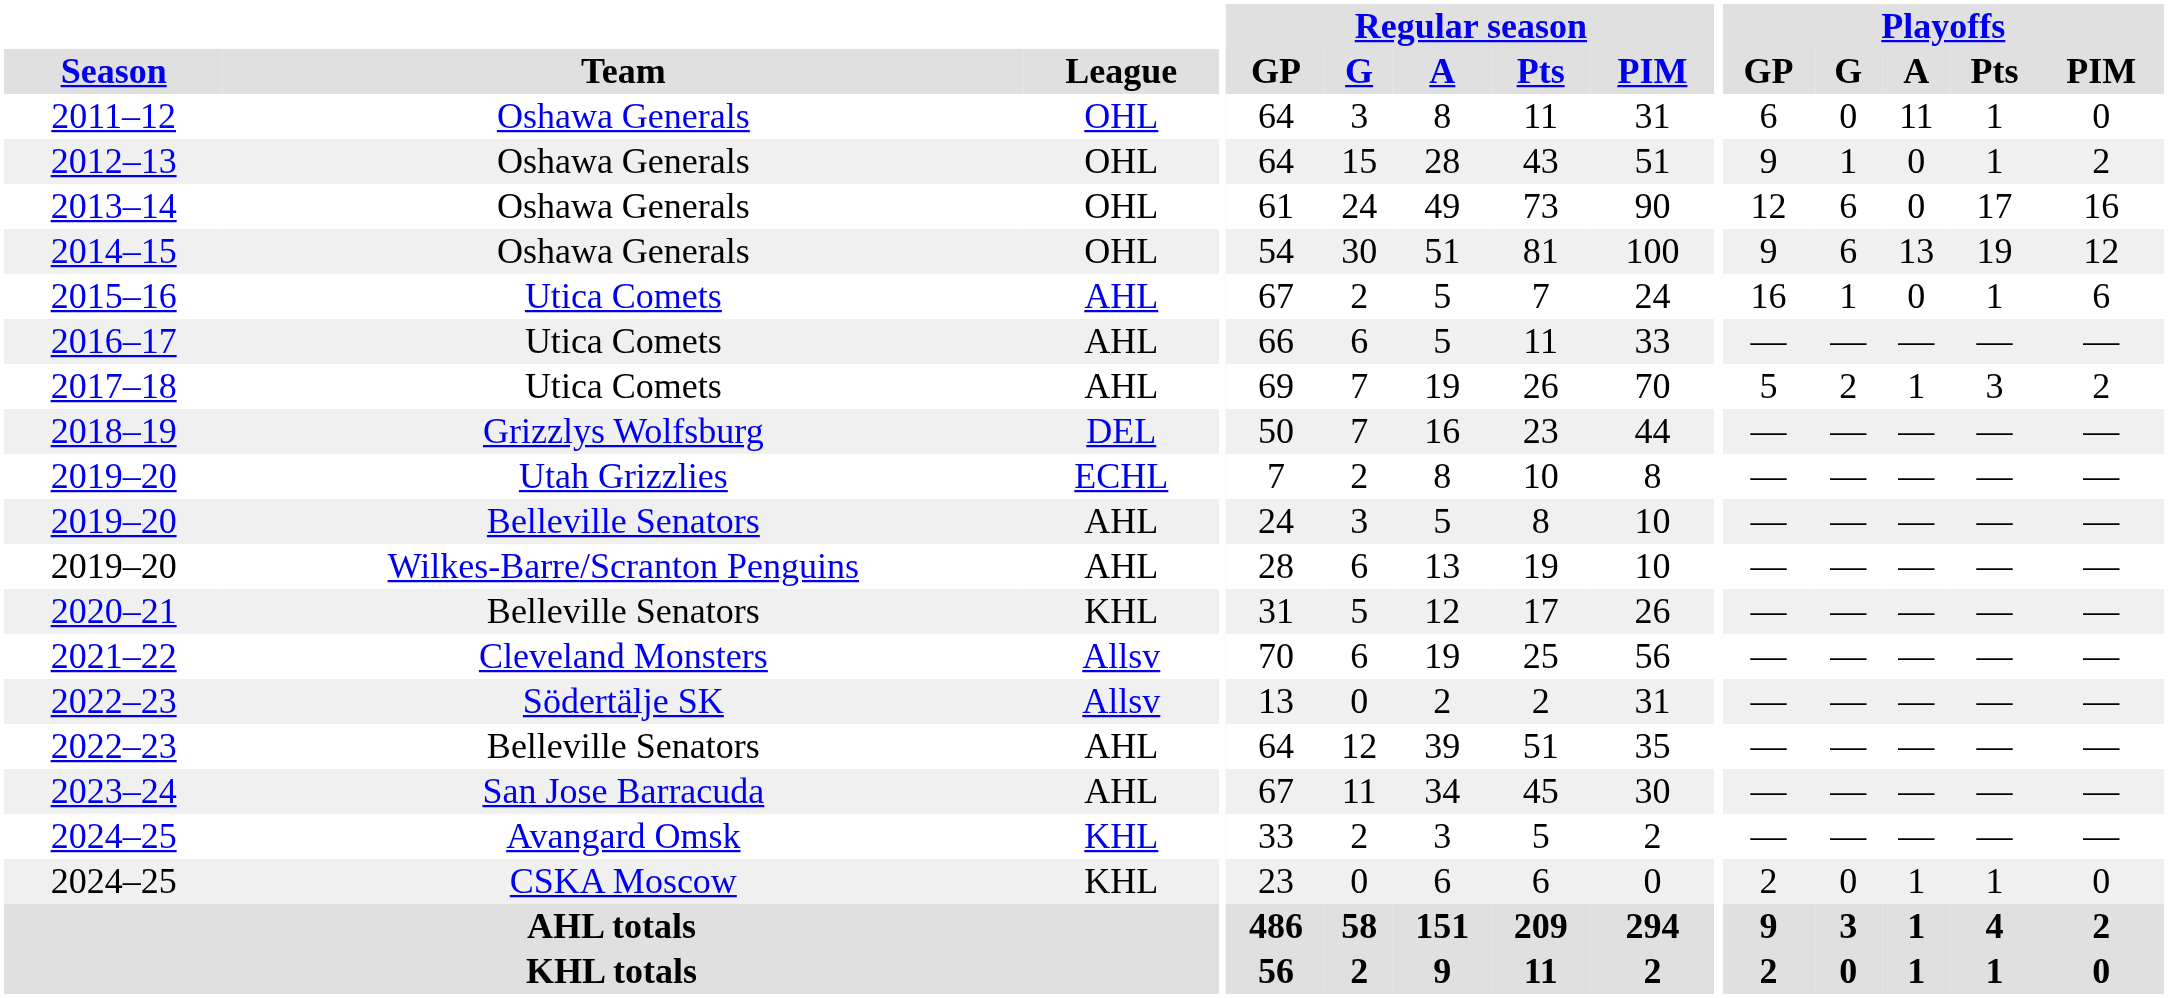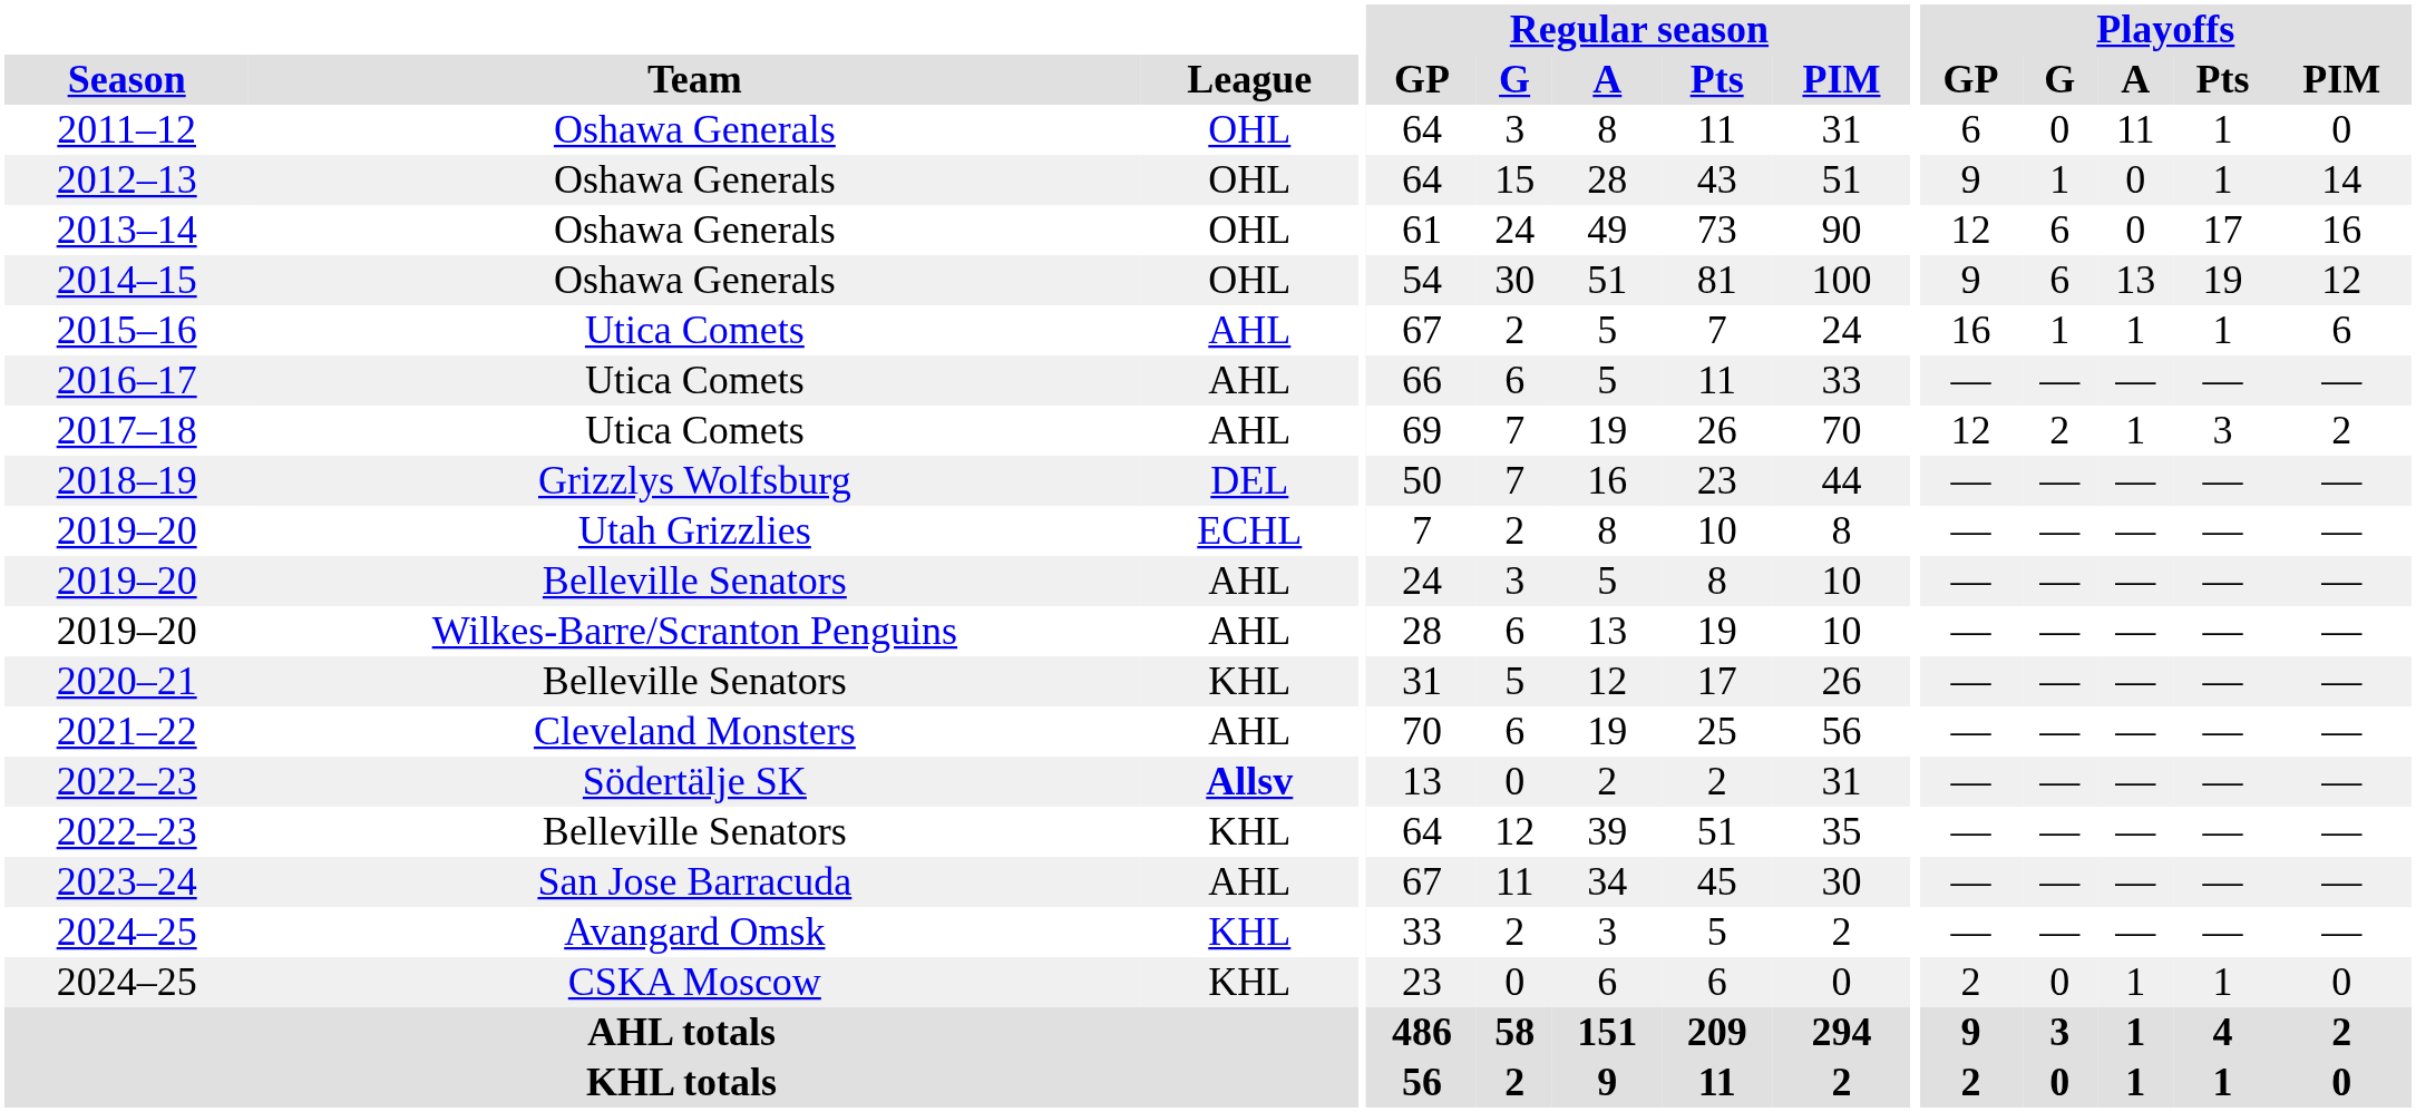 <table border="0" cellpadding="1" cellspacing="0" style="text-align:center; width:60em">
 <tr bgcolor="#e0e0e0">
 <th colspan="3" bgcolor="#ffffff"></th>
 <th rowspan="99" bgcolor="#ffffff"></th>
 <th colspan="5"><a href='#'>Regular season</a></th>
 <th rowspan="99" bgcolor="#ffffff"></th>
 <th colspan="5"><a href='#'>Playoffs</a></th>
 </tr>
 <tr bgcolor="#e0e0e0">
 <th><a href='#'>Season</a></th>
 <th>Team</th>
 <th>League</th>
 <th>GP</th>
 <th><a href='#'>G</a></th>
 <th><a href='#'>A</a></th>
 <th><a href='#'>Pts</a></th>
 <th><a href='#'>PIM</a></th>
 <th>GP</th>
 <th>G</th>
 <th>A</th>
 <th>Pts</th>
 <th>PIM</th>
 </tr>
 <tr>
 <td><a href='#'>2011–12</a></td>
 <td><a href='#'>Oshawa Generals</a></td>
 <td><a href='#'>OHL</a></td>
 <td>64</td>
 <td>3</td>
 <td>8</td>
 <td>11</td>
 <td>31</td>
 <td>6</td>
 <td>0</td>
 <td>11</td>
 <td>1</td>
 <td>0</td>
 </tr>
 <tr bgcolor="#f0f0f0">
 <td><a href='#'>2012–13</a></td>
 <td>Oshawa Generals</td>
 <td>OHL</td>
 <td>64</td>
 <td>15</td>
 <td>28</td>
 <td>43</td>
 <td>51</td>
 <td>9</td>
 <td>1</td>
 <td>0</td>
 <td>1</td>
-<td>2</td>
+<td>14</td>
 </tr>
 <tr>
 <td><a href='#'>2013–14</a></td>
 <td>Oshawa Generals</td>
 <td>OHL</td>
 <td>61</td>
 <td>24</td>
 <td>49</td>
 <td>73</td>
 <td>90</td>
 <td>12</td>
 <td>6</td>
 <td>0</td>
 <td>17</td>
 <td>16</td>
 </tr>
 <tr bgcolor="#f0f0f0">
 <td><a href='#'>2014–15</a></td>
 <td>Oshawa Generals</td>
 <td>OHL</td>
 <td>54</td>
 <td>30</td>
 <td>51</td>
 <td>81</td>
 <td>100</td>
 <td>9</td>
 <td>6</td>
 <td>13</td>
 <td>19</td>
 <td>12</td>
 </tr>
 <tr>
 <td><a href='#'>2015–16</a></td>
 <td><a href='#'>Utica Comets</a></td>
 <td><a href='#'>AHL</a></td>
 <td>67</td>
 <td>2</td>
 <td>5</td>
 <td>7</td>
 <td>24</td>
 <td>16</td>
 <td>1</td>
-<td>0</td>
+<td>1</td>
 <td>1</td>
 <td>6</td>
 </tr>
 <tr bgcolor="#f0f0f0">
 <td><a href='#'>2016–17</a></td>
 <td>Utica Comets</td>
 <td>AHL</td>
 <td>66</td>
 <td>6</td>
 <td>5</td>
 <td>11</td>
 <td>33</td>
 <td>—</td>
 <td>—</td>
 <td>—</td>
 <td>—</td>
 <td>—</td>
 </tr>
 <tr>
 <td><a href='#'>2017–18</a></td>
 <td>Utica Comets</td>
 <td>AHL</td>
 <td>69</td>
 <td>7</td>
 <td>19</td>
 <td>26</td>
 <td>70</td>
-<td>5</td>
+<td>12</td>
 <td>2</td>
 <td>1</td>
 <td>3</td>
 <td>2</td>
 </tr>
 <tr bgcolor="#f0f0f0">
 <td><a href='#'>2018–19</a></td>
 <td><a href='#'>Grizzlys Wolfsburg</a></td>
 <td><a href='#'>DEL</a></td>
 <td>50</td>
 <td>7</td>
 <td>16</td>
 <td>23</td>
 <td>44</td>
 <td>—</td>
 <td>—</td>
 <td>—</td>
 <td>—</td>
 <td>—</td>
 </tr>
 <tr>
 <td><a href='#'>2019–20</a></td>
 <td><a href='#'>Utah Grizzlies</a></td>
 <td><a href='#'>ECHL</a></td>
 <td>7</td>
 <td>2</td>
 <td>8</td>
 <td>10</td>
 <td>8</td>
 <td>—</td>
 <td>—</td>
 <td>—</td>
 <td>—</td>
 <td>—</td>
 </tr>
 <tr bgcolor="#f0f0f0">
 <td><a href='#'>2019–20</a></td>
 <td><a href='#'>Belleville Senators</a></td>
 <td>AHL</td>
 <td>24</td>
 <td>3</td>
 <td>5</td>
 <td>8</td>
 <td>10</td>
 <td>—</td>
 <td>—</td>
 <td>—</td>
 <td>—</td>
 <td>—</td>
 </tr>
 <tr>
 <td>2019–20</td>
 <td><a href='#'>Wilkes-Barre/Scranton Penguins</a></td>
 <td>AHL</td>
 <td>28</td>
 <td>6</td>
 <td>13</td>
 <td>19</td>
 <td>10</td>
 <td>—</td>
 <td>—</td>
 <td>—</td>
 <td>—</td>
 <td>—</td>
 </tr>
 <tr bgcolor="#f0f0f0">
 <td><a href='#'>2020–21</a></td>
 <td>Belleville Senators</td>
 <td>KHL</td>
 <td>31</td>
 <td>5</td>
 <td>12</td>
 <td>17</td>
 <td>26</td>
 <td>—</td>
 <td>—</td>
 <td>—</td>
 <td>—</td>
 <td>—</td>
 </tr>
 <tr>
 <td><a href='#'>2021–22</a></td>
 <td><a href='#'>Cleveland Monsters</a></td>
-<td><a href='#'>Allsv</a></td>
+<td>AHL</td>
 <td>70</td>
 <td>6</td>
 <td>19</td>
 <td>25</td>
 <td>56</td>
 <td>—</td>
 <td>—</td>
 <td>—</td>
 <td>—</td>
 <td>—</td>
 </tr>
 <tr bgcolor="#f0f0f0">
 <td><a href='#'>2022–23</a></td>
 <td><a href='#'>Södertälje SK</a></td>
-<td><a href='#'>Allsv</a></td>
+<td><strong><a href='#'>Allsv</a></strong></td>
 <td>13</td>
 <td>0</td>
 <td>2</td>
 <td>2</td>
 <td>31</td>
 <td>—</td>
 <td>—</td>
 <td>—</td>
 <td>—</td>
 <td>—</td>
 </tr>
 <tr>
 <td><a href='#'>2022–23</a></td>
 <td>Belleville Senators</td>
-<td>AHL</td>
+<td>KHL</td>
 <td>64</td>
 <td>12</td>
 <td>39</td>
 <td>51</td>
 <td>35</td>
 <td>—</td>
 <td>—</td>
 <td>—</td>
 <td>—</td>
 <td>—</td>
 </tr>
 <tr bgcolor="#f0f0f0">
 <td><a href='#'>2023–24</a></td>
 <td><a href='#'>San Jose Barracuda</a></td>
 <td>AHL</td>
 <td>67</td>
 <td>11</td>
 <td>34</td>
 <td>45</td>
 <td>30</td>
 <td>—</td>
 <td>—</td>
 <td>—</td>
 <td>—</td>
 <td>—</td>
 </tr>
 <tr>
 <td><a href='#'>2024–25</a></td>
 <td><a href='#'>Avangard Omsk</a></td>
 <td><a href='#'>KHL</a></td>
 <td>33</td>
 <td>2</td>
 <td>3</td>
 <td>5</td>
 <td>2</td>
 <td>—</td>
 <td>—</td>
 <td>—</td>
 <td>—</td>
 <td>—</td>
 </tr>
 <tr bgcolor="#f0f0f0">
 <td>2024–25</td>
 <td><a href='#'>CSKA Moscow</a></td>
 <td>KHL</td>
 <td>23</td>
 <td>0</td>
 <td>6</td>
 <td>6</td>
 <td>0</td>
 <td>2</td>
 <td>0</td>
 <td>1</td>
 <td>1</td>
 <td>0</td>
 </tr>
 <tr bgcolor="#e0e0e0">
 <th colspan="3">AHL totals</th>
 <th>486</th>
 <th>58</th>
 <th>151</th>
 <th>209</th>
 <th>294</th>
 <th>9</th>
 <th>3</th>
 <th>1</th>
 <th>4</th>
 <th>2</th>
 </tr>
 <tr bgcolor="#e0e0e0">
 <th colspan="3">KHL totals</th>
 <th>56</th>
 <th>2</th>
 <th>9</th>
 <th>11</th>
 <th>2</th>
 <th>2</th>
 <th>0</th>
 <th>1</th>
 <th>1</th>
 <th>0</th>
 </tr>
 </table>
